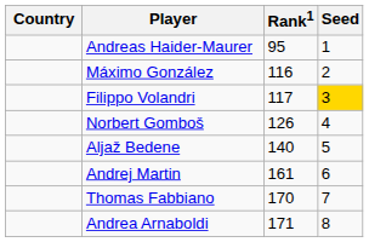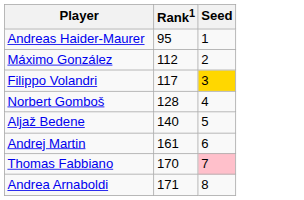 <table class="sortable wikitable">
 <tr>
-<th width="70">Country</th>
 <th width="175">Player</th>
 <th>Rank<sup>1</sup></th>
 <th>Seed</th>
 </tr>
 <tr>
-<td></td>
 <td><a href='#'>Andreas Haider-Maurer</a></td>
 <td>95</td>
 <td>1</td>
 </tr>
 <tr>
-<td></td>
 <td><a href='#'>Máximo González</a></td>
-<td>116</td>
+<td>112</td>
 <td>2</td>
 </tr>
 <tr>
-<td></td>
 <td><a href='#'>Filippo Volandri</a></td>
 <td>117</td>
 <td style="background: gold;">3</td>
 </tr>
 <tr>
-<td></td>
 <td><a href='#'>Norbert Gomboš</a></td>
-<td>126</td>
+<td>128</td>
 <td>4</td>
 </tr>
 <tr>
-<td></td>
 <td><a href='#'>Aljaž Bedene</a></td>
 <td>140</td>
 <td>5</td>
 </tr>
 <tr>
-<td></td>
 <td><a href='#'>Andrej Martin</a></td>
 <td>161</td>
 <td>6</td>
 </tr>
 <tr>
-<td></td>
 <td><a href='#'>Thomas Fabbiano</a></td>
 <td>170</td>
-<td>7</td>
+<td style="background: pink;">7</td>
 </tr>
 <tr>
-<td></td>
 <td><a href='#'>Andrea Arnaboldi</a></td>
 <td>171</td>
 <td>8</td>
 </tr>
 </table>
